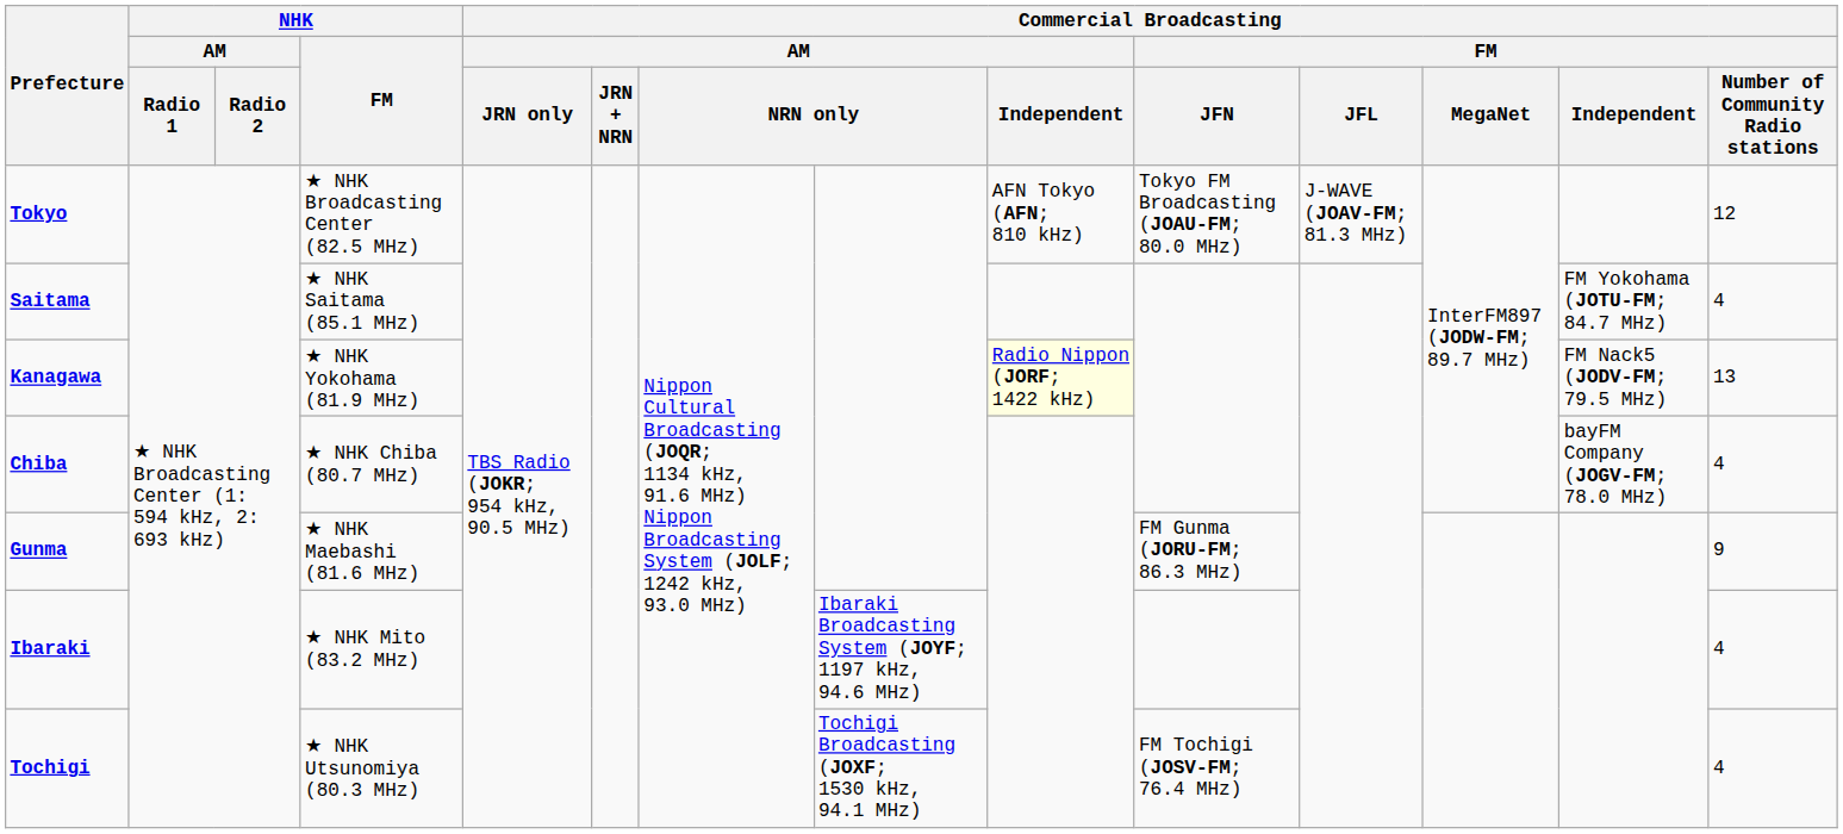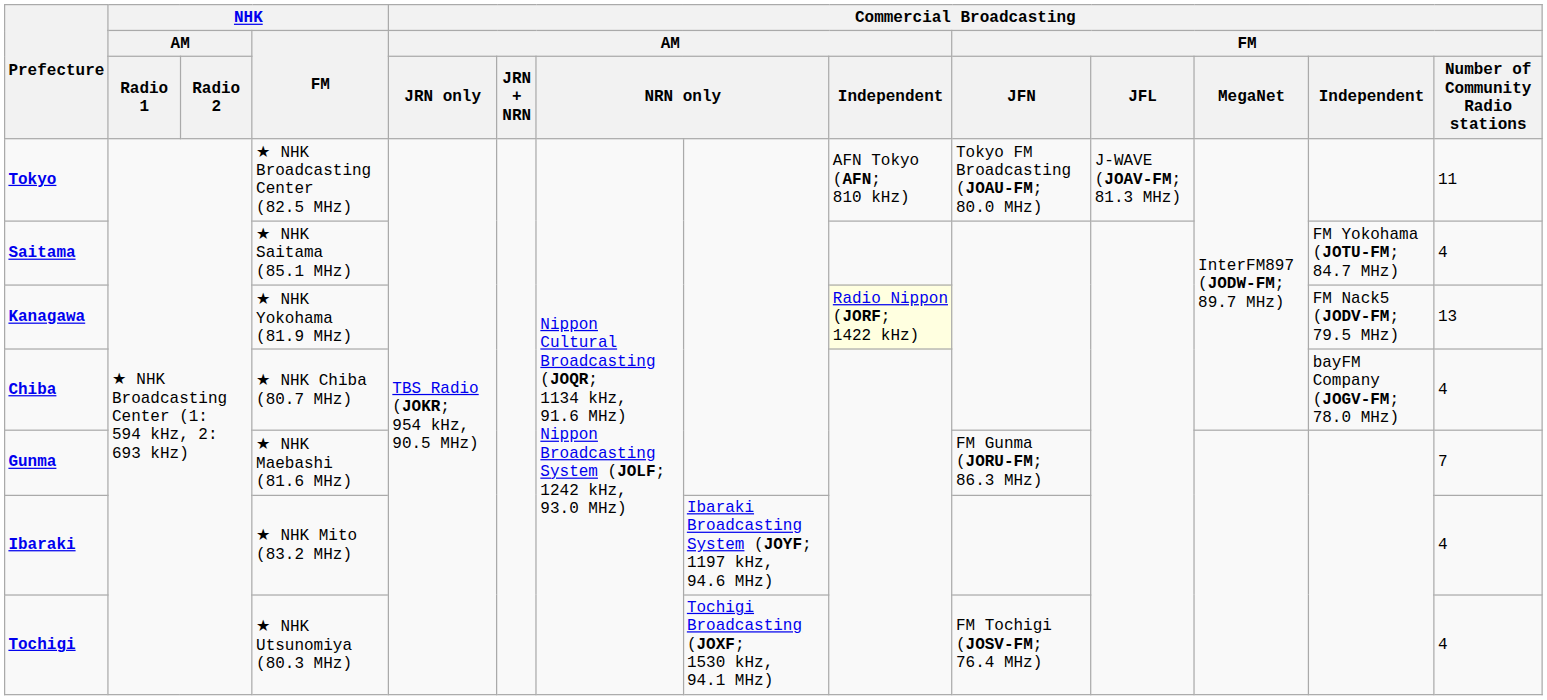 <table class="wikitable">
 <tr>
 <th rowspan="3">Prefecture</th>
 <th colspan="3"><a href='#'>NHK</a></th>
 <th colspan="10"><strong>Commercial Broadcasting</strong></th>
 </tr>
 <tr>
 <th colspan="2">AM</th>
 <th rowspan="2">FM</th>
 <th colspan="5">AM</th>
 <th colspan="5">FM</th>
 </tr>
 <tr>
 <th>Radio 1</th>
 <th>Radio 2</th>
 <th>JRN only</th>
 <th>JRN + NRN</th>
 <th colspan="2">NRN only</th>
 <th>Independent</th>
 <th>JFN</th>
 <th>JFL</th>
 <th>MegaNet</th>
 <th>Independent</th>
 <th>Number of Community Radio stations</th>
 </tr>
 <tr>
 <td><strong><a href='#'>Tokyo</a></strong></td>
 <td colspan="2" rowspan="7">★ NHK Broadcasting Center (1: 594 kHz, 2: 693 kHz)</td>
 <td>★ NHK Broadcasting Center (82.5 MHz)</td>
 <td rowspan="7"><a href='#'>TBS Radio</a> (<strong>JOKR</strong>; 954 kHz, 90.5 MHz)</td>
 <td rowspan="7"></td>
 <td rowspan="7"><a href='#'>Nippon Cultural Broadcasting</a> (<strong>JOQR</strong>; 1134 kHz, 91.6 MHz)<br><a href='#'>Nippon Broadcasting System</a> (<strong>JOLF</strong>; 1242 kHz, 93.0 MHz)</td>
 <td rowspan="5"></td>
 <td>AFN Tokyo (<strong>AFN</strong>; 810 kHz)</td>
 <td>Tokyo FM Broadcasting (<strong>JOAU-FM</strong>; 80.0 MHz)</td>
 <td>J-WAVE (<strong>JOAV-FM</strong>; 81.3 MHz)</td>
 <td rowspan="4">InterFM897 (<strong>JODW-FM</strong>; 89.7 MHz)</td>
 <td></td>
-<td>12</td>
+<td>11</td>
 </tr>
 <tr>
 <td><a href='#'><strong>Saitama</strong></a></td>
 <td>★ NHK Saitama (85.1 MHz)</td>
 <td></td>
 <td rowspan="3"></td>
 <td rowspan="6"></td>
 <td>FM Yokohama (<strong>JOTU-FM</strong>; 84.7 MHz)</td>
 <td>4</td>
 </tr>
 <tr>
 <td><a href='#'><strong>Kanagawa</strong></a></td>
 <td>★ NHK Yokohama (81.9 MHz)</td>
 <td style="background: lightyellow;"><a href='#'>Radio Nippon</a> (<strong>JORF</strong>; 1422 kHz)</td>
 <td>FM Nack5 (<strong>JODV-FM</strong>; 79.5 MHz)</td>
 <td>13</td>
 </tr>
 <tr>
 <td><a href='#'><strong>Chiba</strong></a></td>
 <td>★ NHK Chiba (80.7 MHz)</td>
 <td rowspan="4"></td>
 <td>bayFM Company (<strong>JOGV-FM</strong>; 78.0 MHz)</td>
 <td>4</td>
 </tr>
 <tr>
 <td><a href='#'><strong>Gunma</strong></a></td>
 <td>★ NHK Maebashi (81.6 MHz)</td>
 <td>FM Gunma (<strong>JORU-FM</strong>; 86.3 MHz)</td>
 <td rowspan="3"></td>
 <td rowspan="3"></td>
-<td>9</td>
+<td>7</td>
 </tr>
 <tr>
 <td><a href='#'><strong>Ibaraki</strong></a></td>
 <td>★ NHK Mito (83.2 MHz)</td>
 <td><a href='#'>Ibaraki Broadcasting System</a> (<strong>JOYF</strong>; 1197 kHz, 94.6 MHz)</td>
 <td></td>
 <td>4</td>
 </tr>
 <tr>
 <td><a href='#'><strong>Tochigi</strong></a></td>
 <td>★ NHK Utsunomiya (80.3 MHz)</td>
 <td><a href='#'>Tochigi Broadcasting</a> (<strong>JOXF</strong>; 1530 kHz, 94.1 MHz)</td>
 <td>FM Tochigi (<strong>JOSV-FM</strong>; 76.4 MHz)</td>
 <td>4</td>
 </tr>
 </table>
